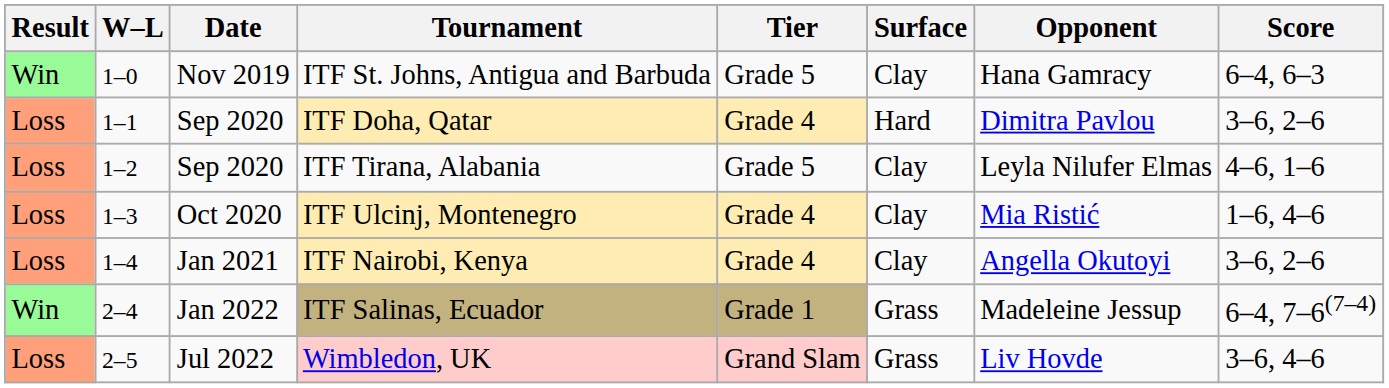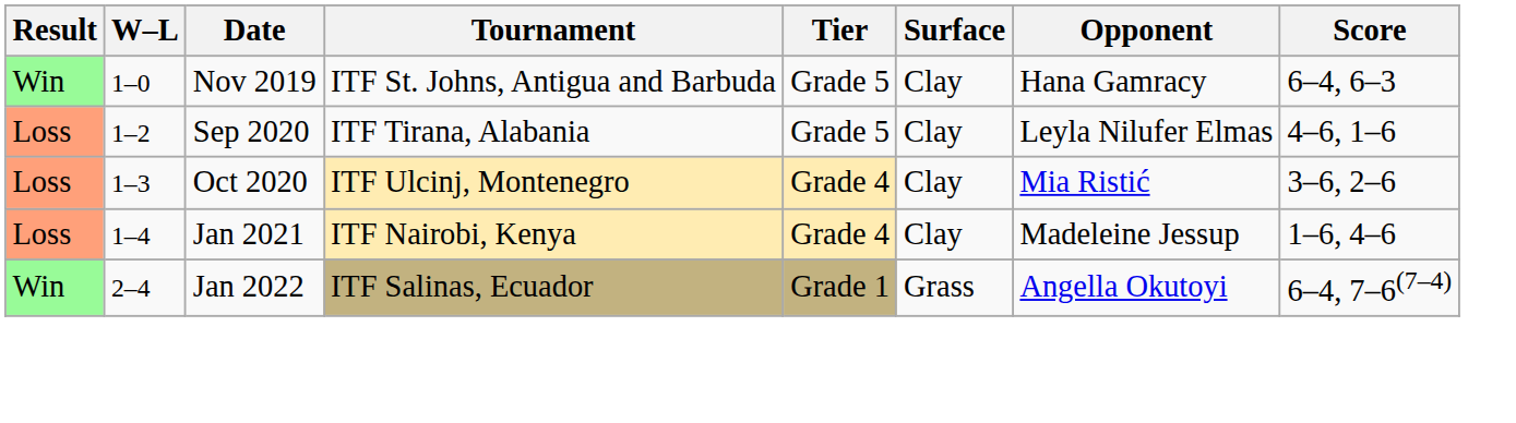 <table class="sortable wikitable" style="font-size:96%">
 <tr>
 <th>Result</th>
 <th class="unsortable">W–L</th>
 <th>Date</th>
 <th>Tournament</th>
 <th>Tier</th>
 <th>Surface</th>
 <th>Opponent</th>
 <th class="unsortable">Score</th>
 </tr>
 <tr>
 <td bgcolor="98FB98">Win</td>
 <td><small>1–0</small></td>
 <td>Nov 2019</td>
 <td>ITF St. Johns, Antigua and Barbuda</td>
 <td>Grade 5</td>
 <td>Clay</td>
 <td> Hana Gamracy</td>
 <td>6–4, 6–3</td>
 </tr>
 <tr>
 <td style="background:#ffa07a;">Loss</td>
-<td><small>1–1</small></td>
-<td>Sep 2020</td>
-<td bgcolor="#ffecb2">ITF Doha, Qatar</td>
-<td bgcolor="#ffecb2">Grade 4</td>
-<td>Hard</td>
-<td> <a href='#'>Dimitra Pavlou</a></td>
-<td>3–6, 2–6</td>
-</tr>
-<tr>
-<td style="background:#ffa07a;">Loss</td>
 <td><small>1–2</small></td>
 <td>Sep 2020</td>
 <td>ITF Tirana, Alabania</td>
 <td>Grade 5</td>
 <td>Clay</td>
 <td> Leyla Nilufer Elmas</td>
 <td>4–6, 1–6</td>
 </tr>
 <tr>
 <td style="background:#ffa07a;">Loss</td>
 <td><small>1–3</small></td>
 <td>Oct 2020</td>
 <td bgcolor="#ffecb2">ITF Ulcinj, Montenegro</td>
 <td bgcolor="#ffecb2">Grade 4</td>
 <td>Clay</td>
 <td> <a href='#'>Mia Ristić</a></td>
-<td>1–6, 4–6</td>
+<td>3–6, 2–6</td>
 </tr>
 <tr>
 <td style="background:#ffa07a;">Loss</td>
 <td><small>1–4</small></td>
 <td>Jan 2021</td>
 <td bgcolor="#ffecb2">ITF Nairobi, Kenya</td>
 <td bgcolor="#ffecb2">Grade 4</td>
 <td>Clay</td>
-<td> <a href='#'>Angella Okutoyi</a></td>
-<td>3–6, 2–6</td>
+<td> Madeleine Jessup</td>
+<td>1–6, 4–6</td>
 </tr>
 <tr>
 <td bgcolor="98FB98">Win</td>
 <td><small>2–4</small></td>
 <td>Jan 2022</td>
 <td bgcolor="#C2B280">ITF Salinas, Ecuador</td>
 <td bgcolor="#C2B280">Grade 1</td>
 <td>Grass</td>
-<td> Madeleine Jessup</td>
+<td> <a href='#'>Angella Okutoyi</a></td>
 <td>6–4, 7–6<sup>(7–4)</sup></td>
 </tr>
-<tr>
-<td style="background:#ffa07a;">Loss</td>
-<td><small>2–5</small></td>
-<td>Jul 2022</td>
-<td bgcolor="ffcccc"><a href='#'>Wimbledon</a>, UK</td>
-<td bgcolor="ffcccc">Grand Slam</td>
-<td>Grass</td>
-<td> <a href='#'>Liv Hovde</a></td>
-<td>3–6, 4–6</td>
-</tr>
 </table>
